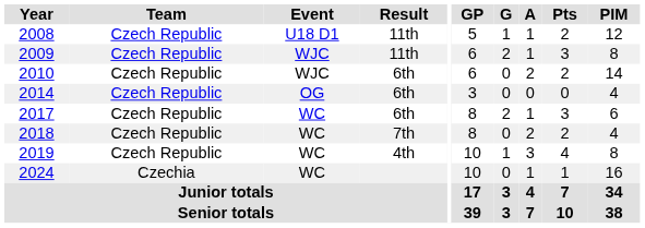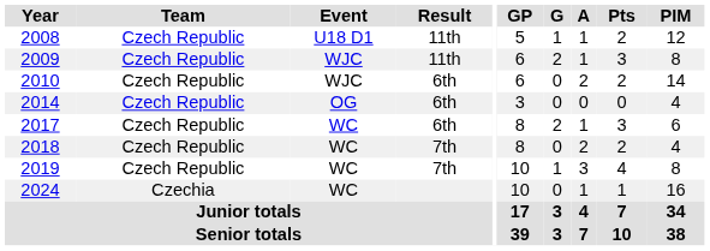 <table border="0" cellpadding="1" cellspacing="0" ID="Table3" style="text-align:center; width:40em">
 <tr ALIGN="center" bgcolor="#e0e0e0">
 <th>Year</th>
 <th>Team</th>
 <th>Event</th>
 <th>Result</th>
 <th rowspan="99" bgcolor="#ffffff"></th>
 <th>GP</th>
 <th>G</th>
 <th>A</th>
 <th>Pts</th>
 <th>PIM</th>
 </tr>
 <tr>
 <td><a href='#'>2008</a></td>
 <td><a href='#'>Czech Republic</a></td>
 <td><a href='#'>U18 D1</a></td>
 <td>11th</td>
 <td>5</td>
 <td>1</td>
 <td>1</td>
 <td>2</td>
 <td>12</td>
 </tr>
 <tr bgcolor="#f0f0f0">
 <td><a href='#'>2009</a></td>
 <td><a href='#'>Czech Republic</a></td>
 <td><a href='#'>WJC</a></td>
 <td>11th</td>
 <td>6</td>
 <td>2</td>
 <td>1</td>
 <td>3</td>
 <td>8</td>
 </tr>
 <tr>
 <td><a href='#'>2010</a></td>
 <td>Czech Republic</td>
 <td>WJC</td>
 <td>6th</td>
 <td>6</td>
 <td>0</td>
 <td>2</td>
 <td>2</td>
 <td>14</td>
 </tr>
 <tr bgcolor="#f0f0f0">
 <td><a href='#'>2014</a></td>
 <td><a href='#'>Czech Republic</a></td>
 <td><a href='#'>OG</a></td>
 <td>6th</td>
 <td>3</td>
 <td>0</td>
 <td>0</td>
 <td>0</td>
 <td>4</td>
 </tr>
 <tr>
 <td><a href='#'>2017</a></td>
 <td>Czech Republic</td>
 <td><a href='#'>WC</a></td>
 <td>6th</td>
 <td>8</td>
 <td>2</td>
 <td>1</td>
 <td>3</td>
 <td>6</td>
 </tr>
 <tr bgcolor="#f0f0f0">
 <td><a href='#'>2018</a></td>
 <td>Czech Republic</td>
 <td>WC</td>
 <td>7th</td>
 <td>8</td>
 <td>0</td>
 <td>2</td>
 <td>2</td>
 <td>4</td>
 </tr>
 <tr>
 <td><a href='#'>2019</a></td>
 <td>Czech Republic</td>
 <td>WC</td>
-<td>4th</td>
+<td>7th</td>
 <td>10</td>
 <td>1</td>
 <td>3</td>
 <td>4</td>
 <td>8</td>
 </tr>
 <tr bgcolor="#f0f0f0">
 <td><a href='#'>2024</a></td>
 <td>Czechia</td>
 <td>WC</td>
 <td></td>
 <td>10</td>
 <td>0</td>
 <td>1</td>
 <td>1</td>
 <td>16</td>
 </tr>
 <tr bgcolor="#e0e0e0">
 <th colspan=4>Junior totals</th>
 <th>17</th>
 <th>3</th>
 <th>4</th>
 <th>7</th>
 <th>34</th>
 </tr>
 <tr bgcolor="#e0e0e0">
 <th colspan=4>Senior totals</th>
 <th>39</th>
 <th>3</th>
 <th>7</th>
 <th>10</th>
 <th>38</th>
 </tr>
 </table>
